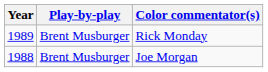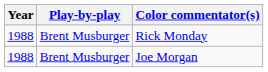 <table class="wikitable">
 <tr>
 <th>Year</th>
 <th><a href='#'>Play-by-play</a></th>
 <th><a href='#'>Color commentator(s)</a></th>
 </tr>
 <tr>
-<td><a href='#'>1989</a></td>
+<td><a href='#'>1988</a></td>
 <td><a href='#'>Brent Musburger</a></td>
 <td><a href='#'>Rick Monday</a></td>
 </tr>
 <tr>
 <td><a href='#'>1988</a></td>
 <td><a href='#'>Brent Musburger</a></td>
 <td><a href='#'>Joe Morgan</a></td>
 </tr>
 </table>
